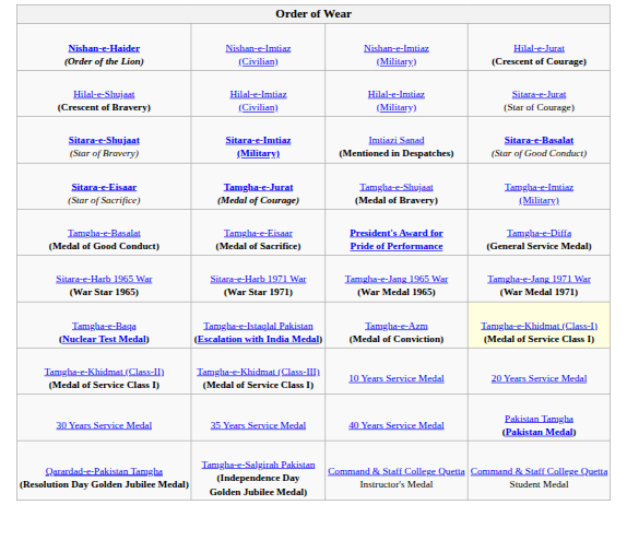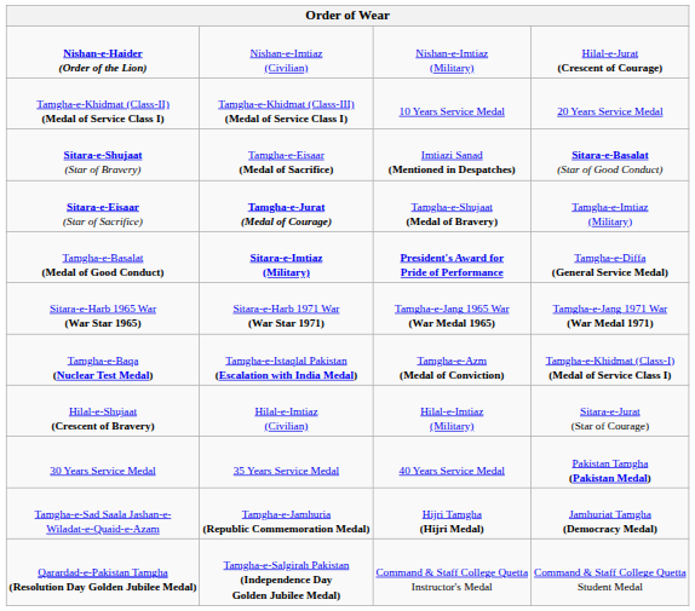 <table class="wikitable" style="margin: 1em auto; text-align:center;">
 <tr>
 <th colspan="4">Order of Wear</th>
 </tr>
 <tr>
 <td><br><strong><small><a href='#'>Nishan-e-Haider</a></small></strong><br><strong><em><small>(</small><strong><small>Order of the Lion)</small><em></td>
 <td><br></strong><small><a href='#'>Nishan-e-Imtiaz</a></small><strong><br></strong><a href='#'><small>(Civilian)</small></a><strong></td>
 <td><br></strong><small><a href='#'>Nishan-e-Imtiaz</a></small><strong><br></strong><a href='#'><small>(Military)</small></a><strong></td>
 <td><br></strong><a href='#'><small>Hilal-e-Jurat</small></a><strong><br></em><small>(Crescent of Courage)</small><em></td>
 </tr>
-<tr align="center">
-<td><br></strong><a href='#'><small>Hilal-e-Shujaat</small></a><strong><br></em><small>(Crescent of Bravery)</small><em></td>
-<td><br></strong><small><a href='#'>Hilal-e-Imtiaz</a></small><strong><br></strong><a href='#'><small>(Civilian)</small></a><strong></td>
-<td><br></strong><a href='#'><small>Hilal-e-Imtiaz</small></a><strong><br></strong><a href='#'><small>(Military)</small></a><strong></td>
-<td><br></strong><small><a href='#'>Sitara-e-Jurat</a></small><strong><br></em></strong><small>(</small></strong><small>Star of Courage)</small></em></td>
+<tr>
+<td><br></strong><small><a href='#'>Tamgha-e-Khidmat (Class-II)</a></small><strong><br><small></em>(Medal of Service Class I)<em></small></td>
+<td><br></strong><small><a href='#'>Tamgha-e-Khidmat (Class-III)</a></small><strong><br><small></em>(Medal of Service Class I)<em></small></td>
+<td><br></strong><small><a href='#'>10 Years Service Medal</a></small><strong></td>
+<td><br></strong><small><a href='#'>20 Years Service Medal</a></small><strong></td>
 </tr>
 <tr align="center">
 <td><br><a href='#'><strong><small>Sitara-e-Shujaat</small></strong></a><br><em><small>(Star of Bravery)</small></em></td>
-<td><br><strong><small><a href='#'>Sitara-e-Imtiaz</a></small></strong><br><strong><a href='#'><small>(Military)</small></a></strong></td>
+<td><br></strong><small><a href='#'>Tamgha-e-Eisaar</a></small><strong><br></em><small>(Medal of Sacrifice)</small><em></td>
 <td><br><a href='#'></strong><small>Imtiazi Sanad</small><strong></a><br></em><small>(Mentioned in Despatches)</small><em></td>
 <td><br><strong><small><a href='#'>Sitara-e-Basalat</a></small></strong><br><em><small>(Star of Good Conduct)</small></em></td>
 </tr>
 <tr>
 <td><br><strong><small><a href='#'>Sitara-e-Eisaar</a></small></strong><br><em><small>(Star of Sacrifice)</small></em></td>
 <td><br><strong><small><a href='#'>Tamgha-e-Jurat</a></small></strong><br><strong><em><small>(</small><strong><small>Medal of Courage)</small><em></td>
 <td><br></strong><a href='#'></em><small>Tamgha-e-Shujaat</small><em></a><strong><br></em><small>(Medal of Bravery)</small><em></td>
 <td><br></strong><a href='#'><small>Tamgha-e-Imtiaz</small></a><strong><br></strong><a href='#'><small>(Military)</small></a><strong></td>
 </tr>
 <tr>
 <td><br></em></strong><small><a href='#'>Tamgha-e-Basalat</a></small><strong><em><br></em><small>(Medal of Good Conduct)</small><em></td>
-<td><br></strong><small><a href='#'>Tamgha-e-Eisaar</a></small><strong><br></em><small>(Medal of Sacrifice)</small><em></td>
+<td><br><strong><small><a href='#'>Sitara-e-Imtiaz</a></small></strong><br><strong><a href='#'><small>(Military)</small></a></strong></td>
 <td><br><strong><small><a href='#'>President's Award for</a></small></strong><br><small><strong><a href='#'>Pride of Performance</a></strong></small></td>
 <td><br></strong><a href='#'><small>Tamgha-e-Diffa</small></a><strong><br><small></em>(General Service Medal)<em></small></td>
 </tr>
 <tr>
 <td><br></strong><a href='#'><small>Sitara-e-Harb 1965 War</small></a><strong><br><small></em>(War Star 1965)<em></small></td>
 <td><br></strong><a href='#'><small>Sitara-e-Harb 1971 War</small></a><strong><br><small></em>(War Star 1971)<em></small></td>
 <td><br></strong><a href='#'><small>Tamgha-e-Jang 1965 War</small></a><strong><br><small></em>(War Medal 1965)<em></small></td>
 <td><br></strong><a href='#'><small>Tamgha-e-Jang 1971 War</small></a><strong><br><small></em>(War Medal 1971)<em></small></td>
 </tr>
 <tr>
 <td><br></strong><a href='#'><small>Tamgha-e-Baqa</small></a><strong><br><small></em>(<a href='#'>Nuclear Test Medal</a>)<em></small></td>
 <td><br><small></strong><a href='#'>Tamgha-e-Istaqlal Pakistan</a><strong></small><br><small></em>(<a href='#'>Escalation with India Medal</a>)<em></small></td>
 <td><br><small></strong><a href='#'>Tamgha-e-Azm</a><strong></small><br><small></em>(Medal of Conviction)<em></small></td>
-<td style="background: lightyellow;"><br></strong><small><a href='#'>Tamgha-e-Khidmat (Class-I)</a></small><strong><br><small></em>(Medal of Service Class I)<em></small></td>
+<td><br></strong><small><a href='#'>Tamgha-e-Khidmat (Class-I)</a></small><strong><br><small></em>(Medal of Service Class I)<em></small></td>
 </tr>
-<tr>
-<td><br></strong><small><a href='#'>Tamgha-e-Khidmat (Class-II)</a></small><strong><br><small></em>(Medal of Service Class I)<em></small></td>
-<td><br></strong><small><a href='#'>Tamgha-e-Khidmat (Class-III)</a></small><strong><br><small></em>(Medal of Service Class I)<em></small></td>
-<td><br></strong><small><a href='#'>10 Years Service Medal</a></small><strong></td>
-<td><br></strong><small><a href='#'>20 Years Service Medal</a></small><strong></td>
+<tr align="center">
+<td><br></strong><a href='#'><small>Hilal-e-Shujaat</small></a><strong><br></em><small>(Crescent of Bravery)</small><em></td>
+<td><br></strong><small><a href='#'>Hilal-e-Imtiaz</a></small><strong><br></strong><a href='#'><small>(Civilian)</small></a><strong></td>
+<td><br></strong><a href='#'><small>Hilal-e-Imtiaz</small></a><strong><br></strong><a href='#'><small>(Military)</small></a><strong></td>
+<td><br></strong><small><a href='#'>Sitara-e-Jurat</a></small><strong><br></em></strong><small>(</small></strong><small>Star of Courage)</small></em></td>
 </tr>
 <tr>
 <td><br></strong><small><a href='#'>30 Years Service Medal</a></small><strong></td>
 <td><br></strong><small><a href='#'>35 Years Service Medal</a></small><strong></td>
 <td><br></strong><small><a href='#'>40 Years Service Medal</a></small><strong></td>
 <td><br><small></strong><a href='#'>Pakistan Tamgha</a><strong></small><br><small></em>(<a href='#'>Pakistan Medal</a>)<em></small></td>
 </tr>
 <tr>
+<td><br><small></strong><a href='#'>Tamgha-e-Sad Saala Jashan-e-</a><strong></small><br><small></strong><a href='#'>Wiladat-e-Quaid-e-Azam</a><strong></small></td>
+<td><br><small></strong><a href='#'>Tamgha-e-Jamhuria</a><strong></small><br><small></em>(Republic Commemoration Medal)<em></small></td>
+<td><br><small></strong><a href='#'>Hijri Tamgha</a><strong></small><br><small></em>(Hijri Medal)<em></small></td>
+<td><br><small></strong><a href='#'>Jamhuriat Tamgha</a><strong></small><br><small></em>(Democracy Medal)<em></small></td>
+</tr>
+<tr>
 <td><br><small></strong><a href='#'><u>Qarardad-e-Pakistan Tamgha</u></a><strong></small><br><small></em>(Resolution Day Golden Jubilee Medal)<em></small></td>
 <td><br><small></strong><a href='#'>Tamgha-e-Salgirah Pakistan</a><strong></small><br><small></em>(Independence Day<em></small><br><small></em>Golden Jubilee Medal)<em></small></td>
 <td><br><small></strong><a href='#'>Command & Staff College Quetta</a><strong></small><br><small></strong>Instructor's Medal<strong></small></td>
 <td><br><small></strong><a href='#'>Command & Staff College Quetta</a><strong></small><br><small></strong>Student Medal<strong></small></td>
 </tr>
 </table>
